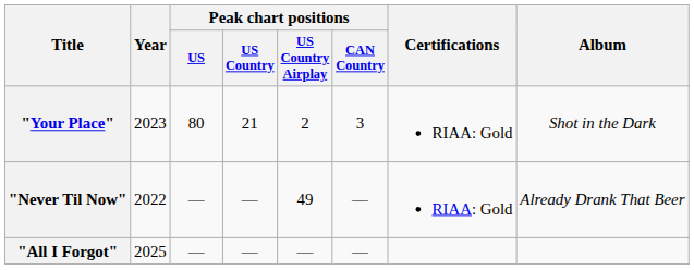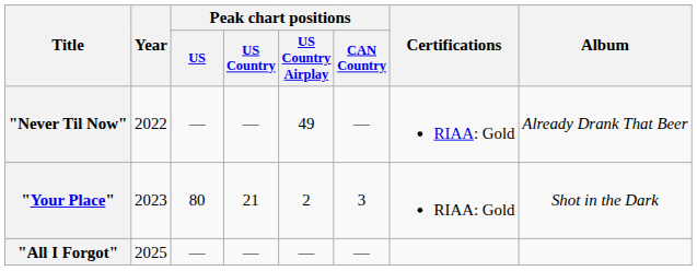 <table class="wikitable plainrowheaders" style="text-align:center;">
 <tr>
 <th scope="col" rowspan="2">Title</th>
 <th scope="col" rowspan="2">Year</th>
 <th scope="col" colspan="4">Peak chart positions</th>
 <th scope="col" rowspan="2">Certifications</th>
 <th scope="col" rowspan="2">Album</th>
 </tr>
 <tr style="font-size:smaller;">
 <th scope="col" width="45"><a href='#'>US</a><br></th>
 <th scope="col" width="45"><a href='#'>US Country</a><br></th>
 <th scope="col" width="45"><a href='#'>US Country Airplay</a><br></th>
 <th scope="col" width="45"><a href='#'>CAN<br>Country</a><br></th>
 </tr>
 <tr>
+<th scope="row">"Never Til Now"<br></th>
+<td>2022</td>
+<td>—</td>
+<td>—</td>
+<td>49</td>
+<td>—</td>
+<td><br><ul><li><a href='#'>RIAA</a>: Gold</li></ul></td>
+<td><em>Already Drank That Beer</em></td>
+</tr>
+<tr>
 <th scope="row">"<a href='#'>Your Place</a>"</th>
 <td>2023</td>
 <td>80</td>
 <td>21</td>
 <td>2</td>
 <td>3</td>
 <td><br><ul><li>RIAA: Gold</li></ul></td>
 <td><em>Shot in the Dark</em></td>
-</tr>
-<tr>
-<th scope="row">"Never Til Now"<br></th>
-<td>2022</td>
-<td>—</td>
-<td>—</td>
-<td>49</td>
-<td>—</td>
-<td><br><ul><li><a href='#'>RIAA</a>: Gold</li></ul></td>
-<td><em>Already Drank That Beer</em></td>
 </tr>
 <tr>
 <th scope="row">"All I Forgot"<br></th>
 <td>2025</td>
 <td>—</td>
 <td>—</td>
 <td>—</td>
 <td>—</td>
 <td></td>
 <td></td>
 </tr>
 </table>
